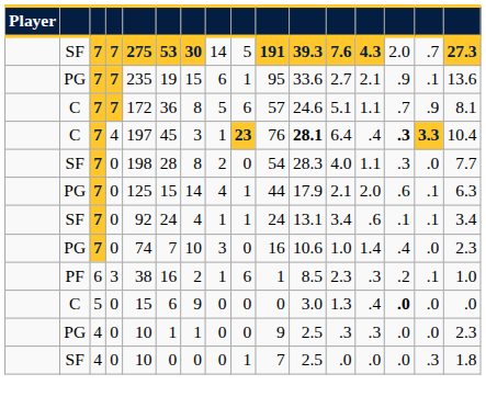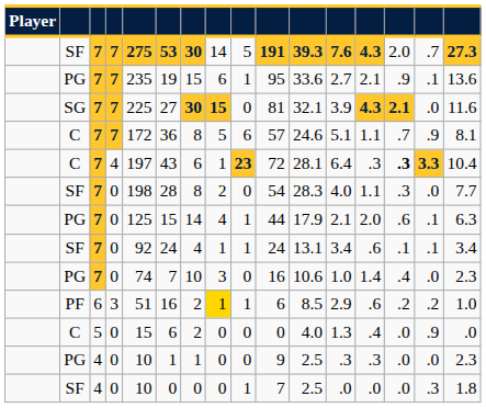 <table class="wikitable sortable" style="font-size: 95%; text-align:right;">
 <tr>
 <th style="background:#041E42; color:#FFFFFF; border-top:#FFC72C 3px solid; border-bottom:#FFC72C 3px solid;">Player</th>
 <th style="background:#041E42; color:#FFFFFF; border-top:#FFC72C 3px solid; border-bottom:#FFC72C 3px solid;"></th>
 <th style="background:#041E42; color:#FFFFFF; border-top:#FFC72C 3px solid; border-bottom:#FFC72C 3px solid;"></th>
 <th style="background:#041E42; color:#FFFFFF; border-top:#FFC72C 3px solid; border-bottom:#FFC72C 3px solid;"></th>
 <th style="background:#041E42; color:#FFFFFF; border-top:#FFC72C 3px solid; border-bottom:#FFC72C 3px solid;"></th>
 <th style="background:#041E42; color:#FFFFFF; border-top:#FFC72C 3px solid; border-bottom:#FFC72C 3px solid;"></th>
 <th style="background:#041E42; color:#FFFFFF; border-top:#FFC72C 3px solid; border-bottom:#FFC72C 3px solid;"></th>
 <th style="background:#041E42; color:#FFFFFF; border-top:#FFC72C 3px solid; border-bottom:#FFC72C 3px solid;"></th>
 <th style="background:#041E42; color:#FFFFFF; border-top:#FFC72C 3px solid; border-bottom:#FFC72C 3px solid;"></th>
 <th style="background:#041E42; color:#FFFFFF; border-top:#FFC72C 3px solid; border-bottom:#FFC72C 3px solid;"></th>
 <th style="background:#041E42; color:#FFFFFF; border-top:#FFC72C 3px solid; border-bottom:#FFC72C 3px solid;"></th>
 <th style="background:#041E42; color:#FFFFFF; border-top:#FFC72C 3px solid; border-bottom:#FFC72C 3px solid;"></th>
 <th style="background:#041E42; color:#FFFFFF; border-top:#FFC72C 3px solid; border-bottom:#FFC72C 3px solid;"></th>
 <th style="background:#041E42; color:#FFFFFF; border-top:#FFC72C 3px solid; border-bottom:#FFC72C 3px solid;"></th>
 <th style="background:#041E42; color:#FFFFFF; border-top:#FFC72C 3px solid; border-bottom:#FFC72C 3px solid;"></th>
 <th style="background:#041E42; color:#FFFFFF; border-top:#FFC72C 3px solid; border-bottom:#FFC72C 3px solid;"></th>
 </tr>
 <tr>
 <td style="text-align:left;"></td>
 <td style="text-align:center;">SF</td>
 <td style="background:#FFC72C; color:#041E42;"><strong>7</strong></td>
 <td style="background:#FFC72C; color:#041E42;"><strong>7</strong></td>
 <td style="background:#FFC72C; color:#041E42;"><strong>275</strong></td>
 <td style="background:#FFC72C; color:#041E42;"><strong>53</strong></td>
 <td style="background:#FFC72C; color:#041E42;"><strong>30</strong></td>
 <td>14</td>
 <td>5</td>
 <td style="background:#FFC72C; color:#041E42;"><strong>191</strong></td>
 <td style="background:#FFC72C; color:#041E42;"><strong>39.3</strong></td>
 <td style="background:#FFC72C; color:#041E42;"><strong>7.6</strong></td>
 <td style="background:#FFC72C; color:#041E42;"><strong>4.3</strong></td>
 <td>2.0</td>
 <td>.7</td>
 <td style="background:#FFC72C; color:#041E42;"><strong>27.3</strong></td>
 </tr>
 <tr>
 <td style="text-align:left;"></td>
 <td style="text-align:center;">PG</td>
 <td style="background:#FFC72C; color:#041E42;"><strong>7</strong></td>
 <td style="background:#FFC72C; color:#041E42;"><strong>7</strong></td>
 <td>235</td>
 <td>19</td>
 <td>15</td>
 <td>6</td>
 <td>1</td>
 <td>95</td>
 <td>33.6</td>
 <td>2.7</td>
 <td>2.1</td>
 <td>.9</td>
 <td>.1</td>
 <td>13.6</td>
 </tr>
 <tr>
 <td style="text-align:left;"></td>
+<td style="text-align:center;">SG</td>
+<td style="background:#FFC72C; color:#041E42;"><strong>7</strong></td>
+<td style="background:#FFC72C; color:#041E42;"><strong>7</strong></td>
+<td>225</td>
+<td>27</td>
+<td style="background:#FFC72C; color:#041E42;"><strong>30</strong></td>
+<td style="background:#FFC72C; color:#041E42;"><strong>15</strong></td>
+<td>0</td>
+<td>81</td>
+<td>32.1</td>
+<td>3.9</td>
+<td style="background:#FFC72C; color:#041E42;"><strong>4.3</strong></td>
+<td style="background:#FFC72C; color:#041E42;"><strong>2.1</strong></td>
+<td>.0</td>
+<td>11.6</td>
+</tr>
+<tr>
+<td style="text-align:left;"></td>
 <td style="text-align:center;">C</td>
 <td style="background:#FFC72C; color:#041E42;"><strong>7</strong></td>
 <td style="background:#FFC72C; color:#041E42;"><strong>7</strong></td>
 <td>172</td>
 <td>36</td>
 <td>8</td>
 <td>5</td>
 <td>6</td>
 <td>57</td>
 <td>24.6</td>
 <td>5.1</td>
 <td>1.1</td>
 <td>.7</td>
 <td>.9</td>
 <td>8.1</td>
 </tr>
 <tr>
 <td style="text-align:left;"></td>
 <td style="text-align:center;">C</td>
 <td style="background:#FFC72C; color:#041E42;"><strong>7</strong></td>
 <td>4</td>
 <td>197</td>
-<td>45</td>
-<td>3</td>
+<td>43</td>
+<td>6</td>
 <td>1</td>
 <td style="background:#FFC72C; color:#041E42;"><strong>23</strong></td>
-<td>76</td>
-<td><strong>28.1</strong></td>
+<td>72</td>
+<td>28.1</td>
 <td>6.4</td>
-<td>.4</td>
+<td>.3</td>
 <td><strong>.3</strong></td>
 <td style="background:#FFC72C; color:#041E42;"><strong>3.3</strong></td>
 <td>10.4</td>
 </tr>
 <tr>
 <td style="text-align:left;"></td>
 <td style="text-align:center;">SF</td>
 <td style="background:#FFC72C; color:#041E42;"><strong>7</strong></td>
 <td>0</td>
 <td>198</td>
 <td>28</td>
 <td>8</td>
 <td>2</td>
 <td>0</td>
 <td>54</td>
 <td>28.3</td>
 <td>4.0</td>
 <td>1.1</td>
 <td>.3</td>
 <td>.0</td>
 <td>7.7</td>
 </tr>
 <tr>
 <td style="text-align:left;"></td>
 <td style="text-align:center;">PG</td>
 <td style="background:#FFC72C; color:#041E42;"><strong>7</strong></td>
 <td>0</td>
 <td>125</td>
 <td>15</td>
 <td>14</td>
 <td>4</td>
 <td>1</td>
 <td>44</td>
 <td>17.9</td>
 <td>2.1</td>
 <td>2.0</td>
 <td>.6</td>
 <td>.1</td>
 <td>6.3</td>
 </tr>
 <tr>
 <td style="text-align:left;"></td>
 <td style="text-align:center;">SF</td>
 <td style="background:#FFC72C; color:#041E42;"><strong>7</strong></td>
 <td>0</td>
 <td>92</td>
 <td>24</td>
 <td>4</td>
 <td>1</td>
 <td>1</td>
 <td>24</td>
 <td>13.1</td>
 <td>3.4</td>
 <td>.6</td>
 <td>.1</td>
 <td>.1</td>
 <td>3.4</td>
 </tr>
 <tr>
 <td style="text-align:left;"></td>
 <td style="text-align:center;">PG</td>
 <td style="background:#FFC72C; color:#041E42;"><strong>7</strong></td>
 <td>0</td>
 <td>74</td>
 <td>7</td>
 <td>10</td>
 <td>3</td>
 <td>0</td>
 <td>16</td>
 <td>10.6</td>
 <td>1.0</td>
 <td>1.4</td>
 <td>.4</td>
 <td>.0</td>
 <td>2.3</td>
 </tr>
 <tr>
 <td style="text-align:left;"></td>
 <td style="text-align:center;">PF</td>
 <td>6</td>
 <td>3</td>
-<td>38</td>
+<td>51</td>
 <td>16</td>
 <td>2</td>
+<td style="background: gold;">1</td>
 <td>1</td>
 <td>6</td>
-<td>1</td>
 <td>8.5</td>
-<td>2.3</td>
-<td>.3</td>
+<td>2.9</td>
+<td>.6</td>
 <td>.2</td>
-<td>.1</td>
+<td>.2</td>
 <td>1.0</td>
 </tr>
 <tr>
 <td style="text-align:left;"></td>
 <td style="text-align:center;">C</td>
 <td>5</td>
 <td>0</td>
 <td>15</td>
 <td>6</td>
-<td>9</td>
+<td>2</td>
 <td>0</td>
 <td>0</td>
 <td>0</td>
-<td>3.0</td>
+<td>4.0</td>
 <td>1.3</td>
 <td>.4</td>
-<td><strong>.0</strong></td>
 <td>.0</td>
+<td>.9</td>
 <td>.0</td>
 </tr>
 <tr>
 <td style="text-align:left;"></td>
 <td style="text-align:center;">PG</td>
 <td>4</td>
 <td>0</td>
 <td>10</td>
 <td>1</td>
 <td>1</td>
 <td>0</td>
 <td>0</td>
 <td>9</td>
 <td>2.5</td>
 <td>.3</td>
 <td>.3</td>
 <td>.0</td>
 <td>.0</td>
 <td>2.3</td>
 </tr>
 <tr>
 <td style="text-align:left;"></td>
 <td style="text-align:center;">SF</td>
 <td>4</td>
 <td>0</td>
 <td>10</td>
 <td>0</td>
 <td>0</td>
 <td>0</td>
 <td>1</td>
 <td>7</td>
 <td>2.5</td>
 <td>.0</td>
 <td>.0</td>
 <td>.0</td>
 <td>.3</td>
 <td>1.8</td>
 </tr>
 </table>
